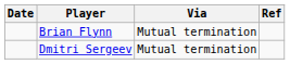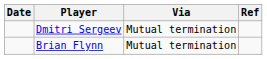 <table class="wikitable">
 <tr>
 <th>Date</th>
 <th>Player</th>
 <th>Via</th>
 <th>Ref</th>
 </tr>
 <tr>
 <td></td>
-<td><a href='#'>Brian Flynn</a></td>
+<td><a href='#'>Dmitri Sergeev</a></td>
 <td>Mutual termination</td>
 <td></td>
 </tr>
 <tr>
 <td></td>
-<td><a href='#'>Dmitri Sergeev</a></td>
+<td><a href='#'>Brian Flynn</a></td>
 <td>Mutual termination</td>
 <td></td>
 </tr>
 </table>
